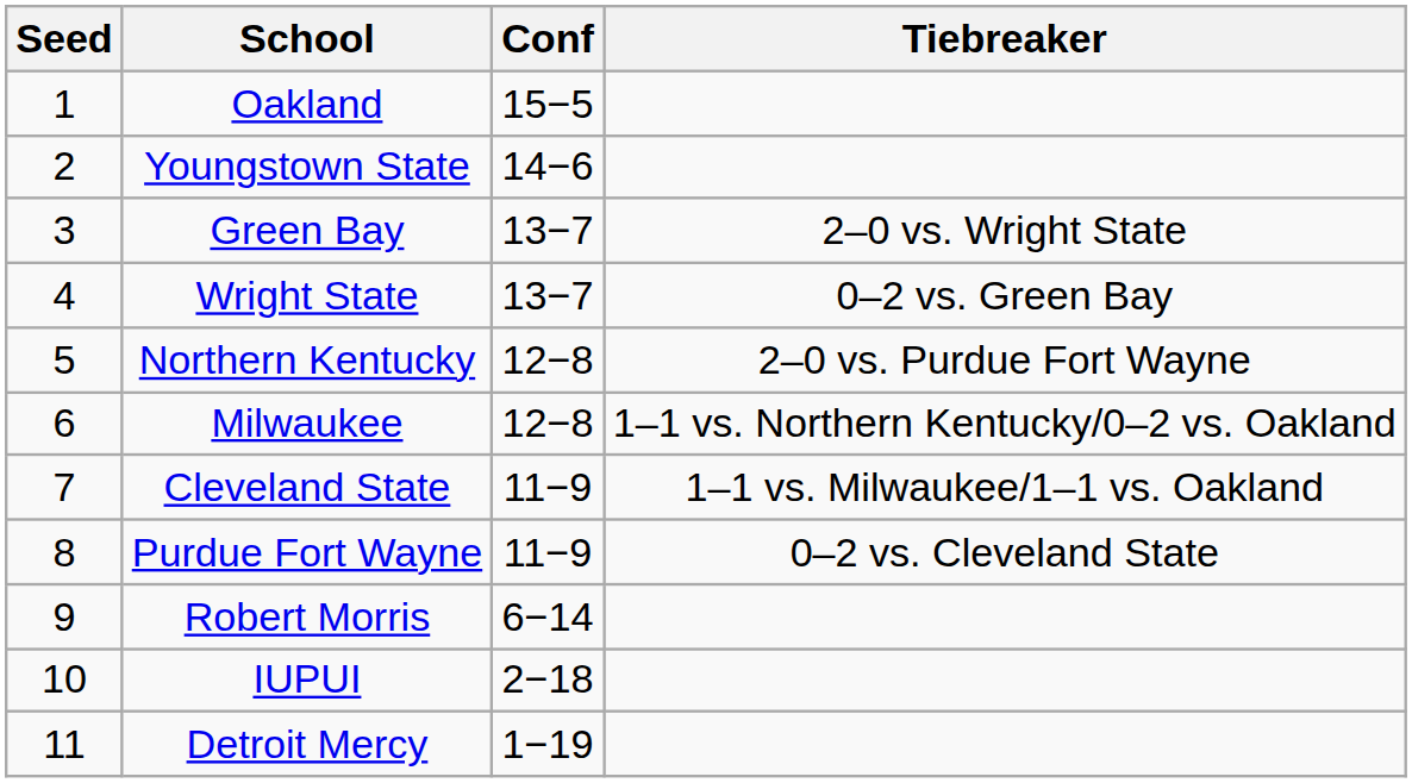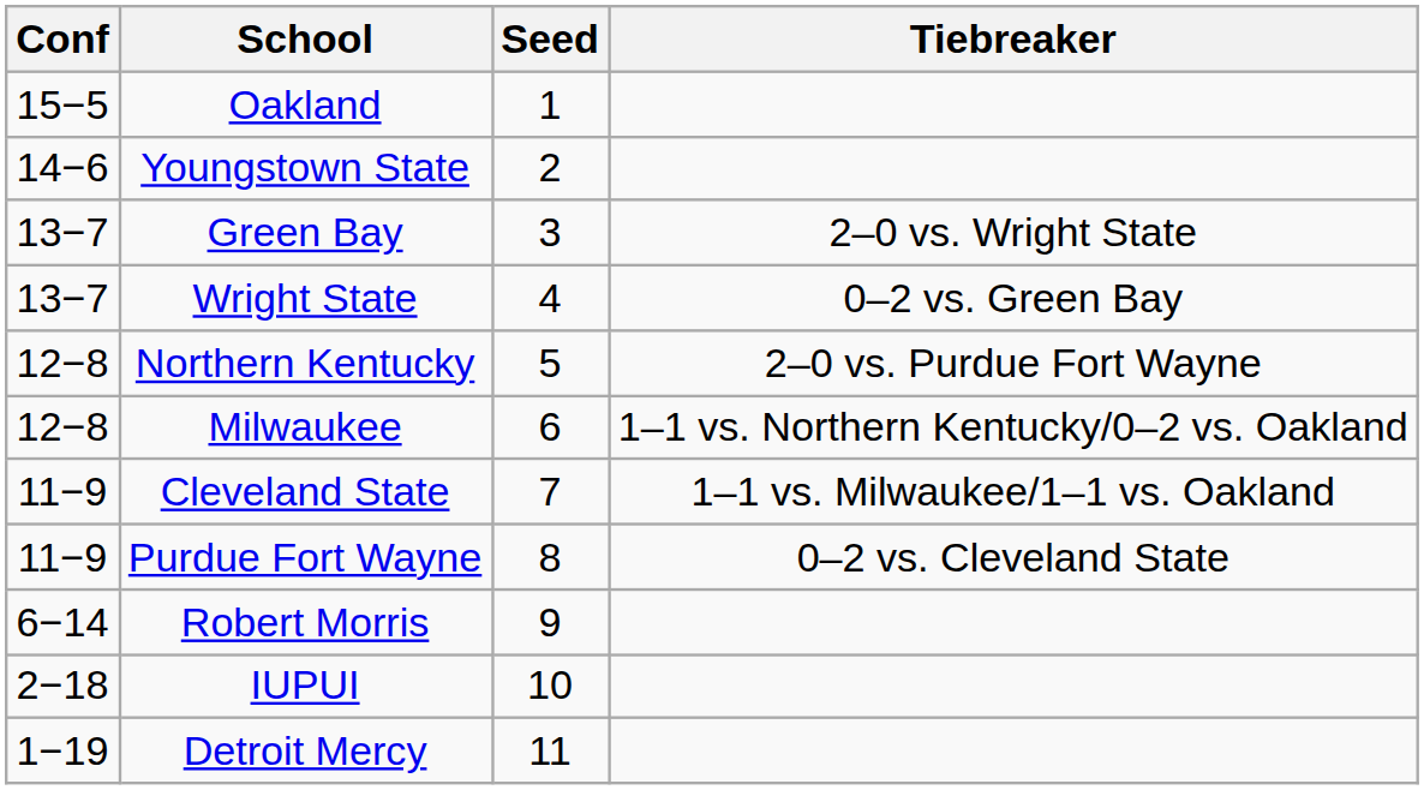 <table class="wikitable" style="white-space:nowrap; font-size:90%;text-align:center">
 <tr>
+<th>Conf</th>
+<th>School</th>
 <th>Seed</th>
-<th>School</th>
-<th>Conf</th>
 <th>Tiebreaker</th>
 </tr>
 <tr>
+<td>15−5</td>
+<td align="center"><a href='#'>Oakland</a></td>
 <td>1</td>
-<td align="center"><a href='#'>Oakland</a></td>
-<td>15−5</td>
 <td></td>
 </tr>
 <tr>
+<td>14−6</td>
+<td align="center"><a href='#'>Youngstown State</a></td>
 <td>2</td>
-<td align="center"><a href='#'>Youngstown State</a></td>
-<td>14−6</td>
 <td></td>
 </tr>
 <tr>
+<td>13−7</td>
+<td align="center"><a href='#'>Green Bay</a></td>
 <td>3</td>
-<td align="center"><a href='#'>Green Bay</a></td>
-<td>13−7</td>
 <td>2–0 vs. Wright State</td>
 </tr>
 <tr>
+<td>13−7</td>
+<td align="center"><a href='#'>Wright State</a></td>
 <td>4</td>
-<td align="center"><a href='#'>Wright State</a></td>
-<td>13−7</td>
 <td>0–2 vs. Green Bay</td>
 </tr>
 <tr>
+<td>12−8</td>
+<td align="center"><a href='#'>Northern Kentucky</a></td>
 <td>5</td>
-<td align="center"><a href='#'>Northern Kentucky</a></td>
-<td>12−8</td>
 <td>2–0 vs. Purdue Fort Wayne</td>
 </tr>
 <tr>
+<td>12−8</td>
+<td align="center"><a href='#'>Milwaukee</a></td>
 <td>6</td>
-<td align="center"><a href='#'>Milwaukee</a></td>
-<td>12−8</td>
 <td>1–1 vs. Northern Kentucky/0–2 vs. Oakland</td>
 </tr>
 <tr>
+<td>11−9</td>
+<td align="center"><a href='#'>Cleveland State</a></td>
 <td>7</td>
-<td align="center"><a href='#'>Cleveland State</a></td>
-<td>11−9</td>
 <td>1–1 vs. Milwaukee/1–1 vs. Oakland</td>
 </tr>
 <tr>
+<td>11−9</td>
+<td align="center"><a href='#'>Purdue Fort Wayne</a></td>
 <td>8</td>
-<td align="center"><a href='#'>Purdue Fort Wayne</a></td>
-<td>11−9</td>
 <td>0–2 vs. Cleveland State</td>
 </tr>
 <tr>
+<td>6−14</td>
+<td align="center"><a href='#'>Robert Morris</a></td>
 <td>9</td>
-<td align="center"><a href='#'>Robert Morris</a></td>
-<td>6−14</td>
 <td></td>
 </tr>
 <tr>
+<td>2−18</td>
+<td align="center"><a href='#'>IUPUI</a></td>
 <td>10</td>
-<td align="center"><a href='#'>IUPUI</a></td>
-<td>2−18</td>
 <td></td>
 </tr>
 <tr>
+<td>1−19</td>
+<td align="center"><a href='#'>Detroit Mercy</a></td>
 <td>11</td>
-<td align="center"><a href='#'>Detroit Mercy</a></td>
-<td>1−19</td>
 <td></td>
 </tr>
 </table>
